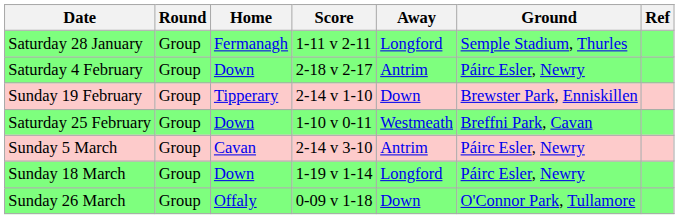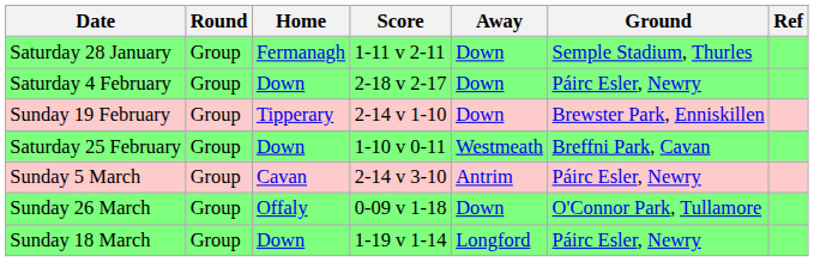 <table class="wikitable">
 <tr>
 <th>Date</th>
 <th>Round</th>
 <th>Home</th>
 <th>Score</th>
 <th>Away</th>
 <th>Ground</th>
 <th>Ref</th>
 </tr>
 <tr style="background:#7eff7e;">
 <td>Saturday 28 January</td>
 <td>Group</td>
 <td><a href='#'>Fermanagh</a></td>
 <td>1-11 v 2-11</td>
-<td><a href='#'>Longford</a></td>
+<td><a href='#'>Down</a></td>
 <td><a href='#'>Semple Stadium</a>, <a href='#'>Thurles</a></td>
 <td></td>
 </tr>
 <tr style="background:#7eff7e;">
 <td>Saturday 4 February</td>
 <td>Group</td>
 <td><a href='#'>Down</a></td>
 <td>2-18 v 2-17</td>
-<td><a href='#'>Antrim</a></td>
+<td><a href='#'>Down</a></td>
 <td><a href='#'>Páirc Esler</a>, <a href='#'>Newry</a></td>
 <td></td>
 </tr>
 <tr style="background:#fdcbcb;">
 <td>Sunday 19 February</td>
 <td>Group</td>
 <td><a href='#'>Tipperary</a></td>
 <td>2-14 v 1-10</td>
 <td><a href='#'>Down</a></td>
 <td><a href='#'>Brewster Park</a>, <a href='#'>Enniskillen</a></td>
 <td></td>
 </tr>
 <tr style="background:#7eff7e;">
 <td>Saturday 25 February</td>
 <td>Group</td>
 <td><a href='#'>Down</a></td>
 <td>1-10 v 0-11</td>
 <td><a href='#'>Westmeath</a></td>
 <td><a href='#'>Breffni Park</a>, <a href='#'>Cavan</a></td>
 <td></td>
 </tr>
 <tr style="background:#fdcbcb;">
 <td>Sunday 5 March</td>
 <td>Group</td>
 <td><a href='#'>Cavan</a></td>
 <td>2-14 v 3-10</td>
 <td><a href='#'>Antrim</a></td>
 <td><a href='#'>Páirc Esler</a>, <a href='#'>Newry</a></td>
 <td></td>
 </tr>
 <tr style="background:#7eff7e;">
+<td>Sunday 26 March</td>
+<td>Group</td>
+<td><a href='#'>Offaly</a></td>
+<td>0-09 v 1-18</td>
+<td><a href='#'>Down</a></td>
+<td><a href='#'>O'Connor Park</a>, <a href='#'>Tullamore</a></td>
+<td></td>
+</tr>
+<tr style="background:#7eff7e;">
 <td>Sunday 18 March</td>
 <td>Group</td>
 <td><a href='#'>Down</a></td>
 <td>1-19 v 1-14</td>
 <td><a href='#'>Longford</a></td>
 <td><a href='#'>Páirc Esler</a>, <a href='#'>Newry</a></td>
 <td></td>
 </tr>
-<tr style="background:#7eff7e;">
-<td>Sunday 26 March</td>
-<td>Group</td>
-<td><a href='#'>Offaly</a></td>
-<td>0-09 v 1-18</td>
-<td><a href='#'>Down</a></td>
-<td><a href='#'>O'Connor Park</a>, <a href='#'>Tullamore</a></td>
-<td></td>
-</tr>
 </table>
